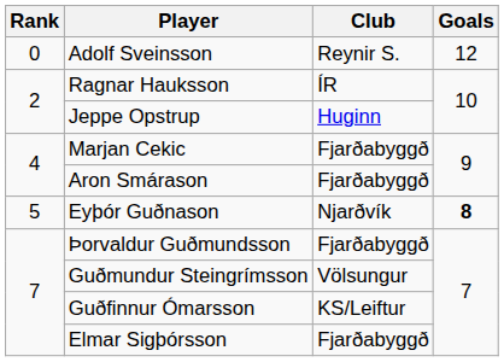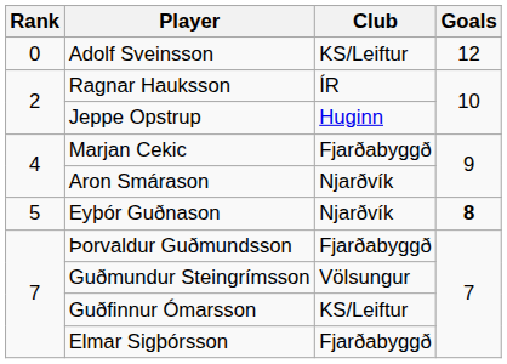 <table class="wikitable">
 <tr>
 <th>Rank</th>
 <th>Player</th>
 <th>Club</th>
 <th>Goals</th>
 </tr>
 <tr>
 <td align="center">0</td>
 <td>Adolf Sveinsson</td>
-<td>Reynir S.</td>
+<td>KS/Leiftur</td>
 <td align="center">12</td>
 </tr>
 <tr>
 <td rowspan="2" align="center">2</td>
 <td>Ragnar Hauksson</td>
 <td>ÍR</td>
 <td rowspan="2" align="center">10</td>
 </tr>
 <tr>
 <td>Jeppe Opstrup</td>
 <td><a href='#'>Huginn</a></td>
 </tr>
 <tr>
 <td rowspan="2" align="center">4</td>
 <td>Marjan Cekic</td>
 <td>Fjarðabyggð</td>
 <td align="center" rowspan="2">9</td>
 </tr>
 <tr>
 <td>Aron Smárason</td>
-<td>Fjarðabyggð</td>
+<td>Njarðvík</td>
 </tr>
 <tr>
 <td align="center">5</td>
 <td>Eyþór Guðnason</td>
 <td>Njarðvík</td>
 <td align="center"><strong>8</strong></td>
 </tr>
 <tr>
 <td align="center" rowspan="4">7</td>
 <td>Þorvaldur Guðmundsson</td>
 <td>Fjarðabyggð</td>
 <td align="center" rowspan="4">7</td>
 </tr>
 <tr>
 <td>Guðmundur Steingrímsson</td>
 <td>Völsungur</td>
 </tr>
 <tr>
 <td>Guðfinnur Ómarsson</td>
 <td>KS/Leiftur</td>
 </tr>
 <tr>
 <td>Elmar Sigþórsson</td>
 <td>Fjarðabyggð</td>
 </tr>
 </table>
